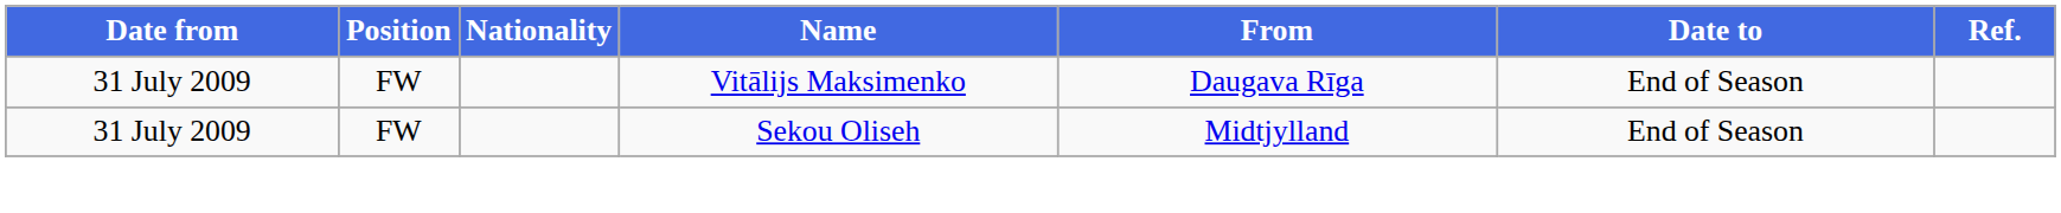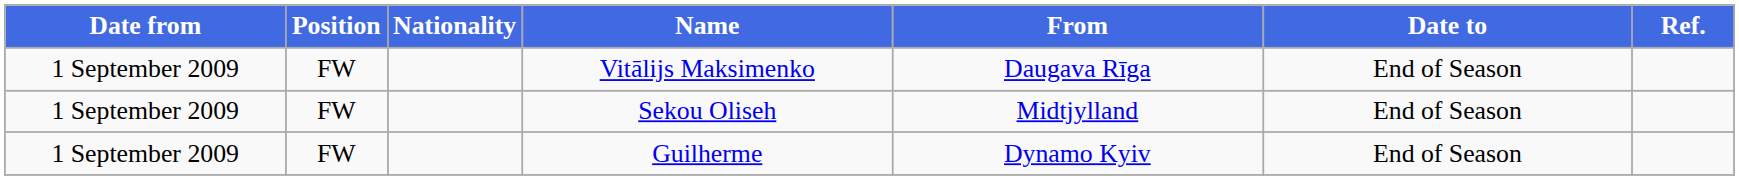 <table class="wikitable" style="text-align:center; font-size:90%; ">
 <tr>
 <th style="background:#4169E1; color:white; width:150px;">Date from</th>
 <th style="background:#4169E1; color:white; width:50px;">Position</th>
 <th style="background:#4169E1; color:white; width:50px;">Nationality</th>
 <th style="background:#4169E1; color:white; width:200px;">Name</th>
 <th style="background:#4169E1; color:white; width:200px;">From</th>
 <th style="background:#4169E1; color:white; width:200px;">Date to</th>
 <th style="background:#4169E1; color:white; width:50px;">Ref.</th>
 </tr>
 <tr>
-<td>31 July 2009</td>
+<td>1 September 2009</td>
 <td>FW</td>
 <td></td>
 <td><a href='#'>Vitālijs Maksimenko</a></td>
 <td><a href='#'>Daugava Rīga</a></td>
 <td>End of Season</td>
 <td></td>
 </tr>
 <tr>
-<td>31 July 2009</td>
+<td>1 September 2009</td>
 <td>FW</td>
 <td></td>
 <td><a href='#'>Sekou Oliseh</a></td>
 <td><a href='#'>Midtjylland</a></td>
 <td>End of Season</td>
 <td></td>
 </tr>
+<tr>
+<td>1 September 2009</td>
+<td>FW</td>
+<td></td>
+<td><a href='#'>Guilherme</a></td>
+<td><a href='#'>Dynamo Kyiv</a></td>
+<td>End of Season</td>
+<td></td>
+</tr>
 </table>
